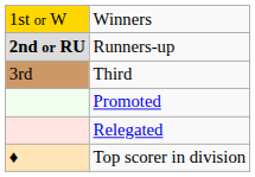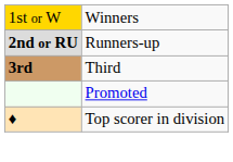 <table class="wikitable" text-align:center">
 <tr>
 <td bgcolor=gold>1st <small>or</small> W</td>
 <td>Winners</td>
 </tr>
 <tr>
 <td bgcolor=#DCDCDC><strong>2nd <small>or</small> RU</strong></td>
 <td>Runners-up</td>
 </tr>
 <tr>
-<td bgcolor=#CC9966>3rd</td>
+<td bgcolor=#CC9966><strong>3rd</strong></td>
 <td>Third</td>
 </tr>
 <tr>
 <td bgcolor=#F0FFF0></td>
 <td><a href='#'>Promoted</a></td>
 </tr>
 <tr>
-<td bgcolor=#FFE4E1></td>
-<td><a href='#'>Relegated</a></td>
-</tr>
-<tr>
 <td bgcolor=#FFE4B5>♦</td>
 <td>Top scorer in division</td>
 </tr>
 </table>
